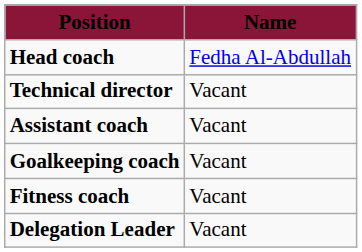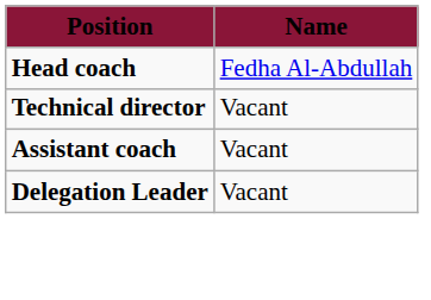 <table class="wikitable" style="font-size:90%;">
 <tr>
 <th style="background-color:#8A1538;"><span>Position</span></th>
 <th style="background-color:#8A1538;"><span>Name</span></th>
 </tr>
 <tr>
 <td><strong>Head coach</strong></td>
 <td align="left"> <a href='#'>Fedha Al-Abdullah</a></td>
 </tr>
 <tr>
 <td><strong>Technical director</strong></td>
 <td align="left">Vacant</td>
 </tr>
 <tr>
 <td><strong>Assistant coach</strong></td>
 <td align="left">Vacant</td>
 </tr>
 <tr>
-<td><strong>Goalkeeping coach</strong></td>
-<td align="left">Vacant</td>
-</tr>
-<tr>
-<td><strong>Fitness coach</strong></td>
-<td align="left">Vacant</td>
-</tr>
-<tr>
 <td><strong>Delegation Leader</strong></td>
 <td align="left">Vacant</td>
 </tr>
 </table>
